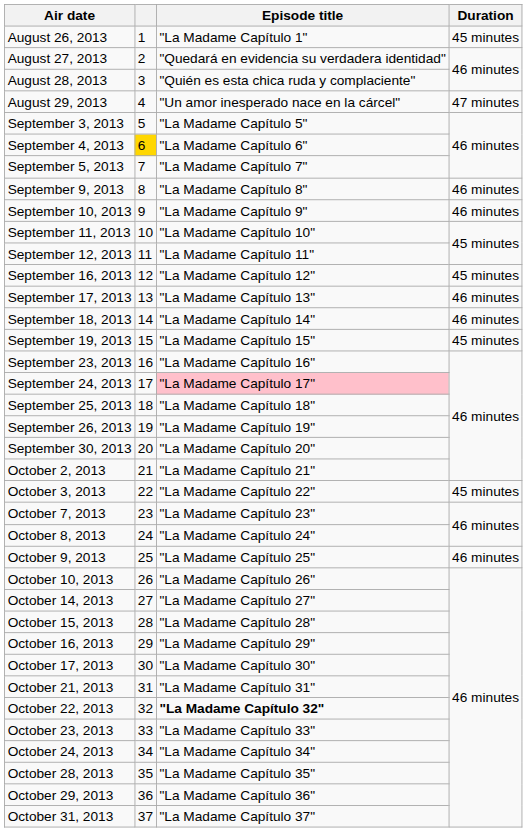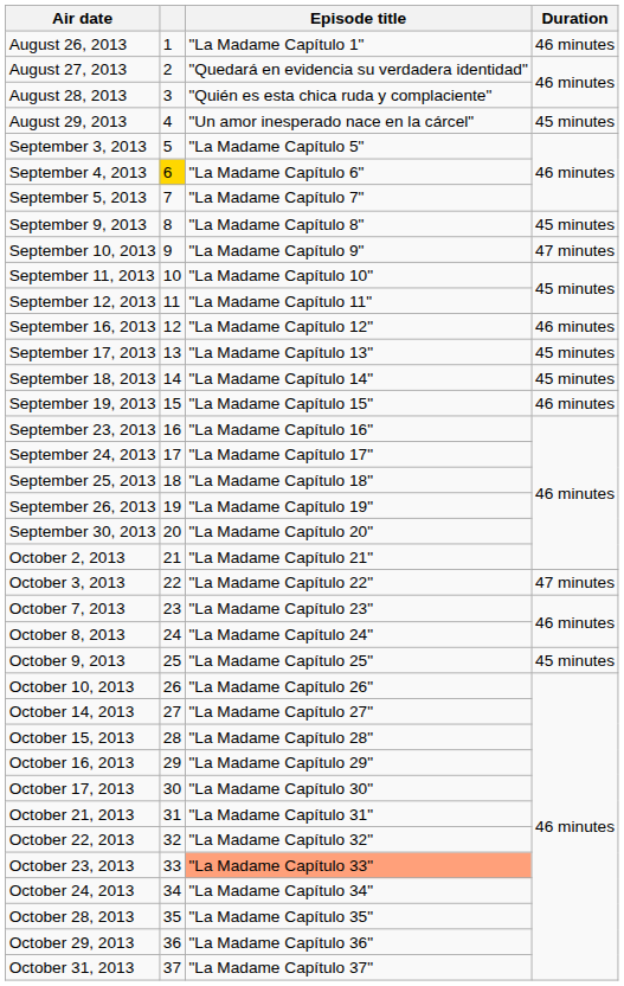 <table class="wikitable" style="font-size:95%;">
 <tr>
 <th>Air date</th>
 <th></th>
 <th>Episode title</th>
 <th>Duration</th>
 </tr>
 <tr>
 <td>August 26, 2013</td>
 <td>1</td>
 <td>"La Madame Capítulo 1"</td>
-<td>45 minutes</td>
+<td>46 minutes</td>
 </tr>
 <tr>
 <td>August 27, 2013</td>
 <td>2</td>
 <td>"Quedará en evidencia su verdadera identidad"</td>
 <td rowspan="2">46 minutes</td>
 </tr>
 <tr>
 <td>August 28, 2013</td>
 <td>3</td>
 <td>"Quién es esta chica ruda y complaciente"</td>
 </tr>
 <tr>
 <td>August 29, 2013</td>
 <td>4</td>
 <td>"Un amor inesperado nace en la cárcel"</td>
-<td>47 minutes</td>
+<td>45 minutes</td>
 </tr>
 <tr>
 <td>September 3, 2013</td>
 <td>5</td>
 <td>"La Madame Capítulo 5"</td>
 <td rowspan="3">46 minutes</td>
 </tr>
 <tr>
 <td>September 4, 2013</td>
 <td style="background: gold;">6</td>
 <td>"La Madame Capítulo 6"</td>
 </tr>
 <tr>
 <td>September 5, 2013</td>
 <td>7</td>
 <td>"La Madame Capítulo 7"</td>
 </tr>
 <tr>
 <td>September 9, 2013</td>
 <td>8</td>
 <td>"La Madame Capítulo 8"</td>
-<td>46 minutes</td>
+<td>45 minutes</td>
 </tr>
 <tr>
 <td>September 10, 2013</td>
 <td>9</td>
 <td>"La Madame Capítulo 9"</td>
-<td>46 minutes</td>
+<td>47 minutes</td>
 </tr>
 <tr>
 <td>September 11, 2013</td>
 <td>10</td>
 <td>"La Madame Capítulo 10"</td>
 <td rowspan="2">45 minutes</td>
 </tr>
 <tr>
 <td>September 12, 2013</td>
 <td>11</td>
 <td>"La Madame Capítulo 11"</td>
 </tr>
 <tr>
 <td>September 16, 2013</td>
 <td>12</td>
 <td>"La Madame Capítulo 12"</td>
-<td>45 minutes</td>
+<td>46 minutes</td>
 </tr>
 <tr>
 <td>September 17, 2013</td>
 <td>13</td>
 <td>"La Madame Capítulo 13"</td>
-<td>46 minutes</td>
+<td>45 minutes</td>
 </tr>
 <tr>
 <td>September 18, 2013</td>
 <td>14</td>
 <td>"La Madame Capítulo 14"</td>
-<td>46 minutes</td>
+<td>45 minutes</td>
 </tr>
 <tr>
 <td>September 19, 2013</td>
 <td>15</td>
 <td>"La Madame Capítulo 15"</td>
-<td>45 minutes</td>
+<td>46 minutes</td>
 </tr>
 <tr>
 <td>September 23, 2013</td>
 <td>16</td>
 <td>"La Madame Capítulo 16"</td>
 <td rowspan="6">46 minutes</td>
 </tr>
 <tr>
 <td>September 24, 2013</td>
 <td>17</td>
-<td style="background: pink;">"La Madame Capítulo 17"</td>
+<td>"La Madame Capítulo 17"</td>
 </tr>
 <tr>
 <td>September 25, 2013</td>
 <td>18</td>
 <td>"La Madame Capítulo 18"</td>
 </tr>
 <tr>
 <td>September 26, 2013</td>
 <td>19</td>
 <td>"La Madame Capítulo 19"</td>
 </tr>
 <tr>
 <td>September 30, 2013</td>
 <td>20</td>
 <td>"La Madame Capítulo 20"</td>
 </tr>
 <tr>
 <td>October 2, 2013</td>
 <td>21</td>
 <td>"La Madame Capítulo 21"</td>
 </tr>
 <tr>
 <td>October 3, 2013</td>
 <td>22</td>
 <td>"La Madame Capítulo 22"</td>
-<td>45 minutes</td>
+<td>47 minutes</td>
 </tr>
 <tr>
 <td>October 7, 2013</td>
 <td>23</td>
 <td>"La Madame Capítulo 23"</td>
 <td rowspan="2">46 minutes</td>
 </tr>
 <tr>
 <td>October 8, 2013</td>
 <td>24</td>
 <td>"La Madame Capítulo 24"</td>
 </tr>
 <tr>
 <td>October 9, 2013</td>
 <td>25</td>
 <td>"La Madame Capítulo 25"</td>
-<td>46 minutes</td>
+<td>45 minutes</td>
 </tr>
 <tr>
 <td>October 10, 2013</td>
 <td>26</td>
 <td>"La Madame Capítulo 26"</td>
 <td rowspan="12">46 minutes</td>
 </tr>
 <tr>
 <td>October 14, 2013</td>
 <td>27</td>
 <td>"La Madame Capítulo 27"</td>
 </tr>
 <tr>
 <td>October 15, 2013</td>
 <td>28</td>
 <td>"La Madame Capítulo 28"</td>
 </tr>
 <tr>
 <td>October 16, 2013</td>
 <td>29</td>
 <td>"La Madame Capítulo 29"</td>
 </tr>
 <tr>
 <td>October 17, 2013</td>
 <td>30</td>
 <td>"La Madame Capítulo 30"</td>
 </tr>
 <tr>
 <td>October 21, 2013</td>
 <td>31</td>
 <td>"La Madame Capítulo 31"</td>
 </tr>
 <tr>
 <td>October 22, 2013</td>
 <td>32</td>
-<td><strong>"La Madame Capítulo 32"</strong></td>
+<td>"La Madame Capítulo 32"</td>
 </tr>
 <tr>
 <td>October 23, 2013</td>
 <td>33</td>
-<td>"La Madame Capítulo 33"</td>
+<td style="background: lightsalmon;">"La Madame Capítulo 33"</td>
 </tr>
 <tr>
 <td>October 24, 2013</td>
 <td>34</td>
 <td>"La Madame Capítulo 34"</td>
 </tr>
 <tr>
 <td>October 28, 2013</td>
 <td>35</td>
 <td>"La Madame Capítulo 35"</td>
 </tr>
 <tr>
 <td>October 29, 2013</td>
 <td>36</td>
 <td>"La Madame Capítulo 36"</td>
 </tr>
 <tr>
 <td>October 31, 2013</td>
 <td>37</td>
 <td>"La Madame Capítulo 37"</td>
 </tr>
 </table>
